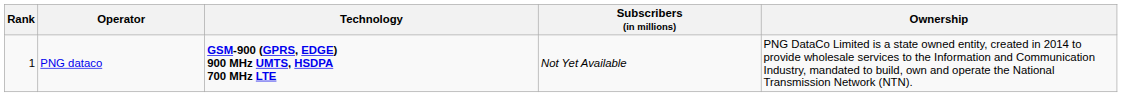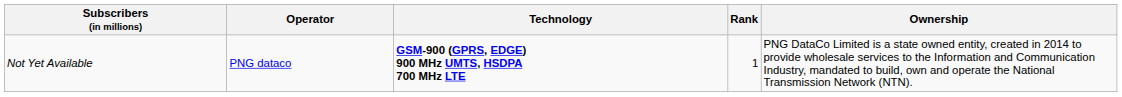 <table class="wikitable">
 <tr>
-<th style="width:3%;">Rank</th>
+<th style="width:20%;">Subscribers<br><small>(in millions)</small></th>
 <th style="width:15%;">Operator</th>
 <th style="width:30%;">Technology</th>
-<th style="width:20%;">Subscribers<br><small>(in millions)</small></th>
+<th style="width:3%;">Rank</th>
 <th style="width:32%;">Ownership</th>
 </tr>
 <tr>
-<td align=right>1</td>
+<td><em>Not Yet Available</em></td>
 <td><a href='#'>PNG dataco</a></td>
 <td><strong><a href='#'>GSM</a>-900 (<a href='#'>GPRS</a>, <a href='#'>EDGE</a>)<br>900 MHz <a href='#'>UMTS</a>, <a href='#'>HSDPA</a><br>700 MHz <a href='#'>LTE</a></strong></td>
-<td><em>Not Yet Available</em></td>
+<td align=right>1</td>
 <td>PNG DataCo Limited is a state owned entity, created in 2014 to provide wholesale services to the Information and Communication Industry, mandated to build, own and operate the National Transmission Network (NTN).</td>
 </tr>
 </table>
